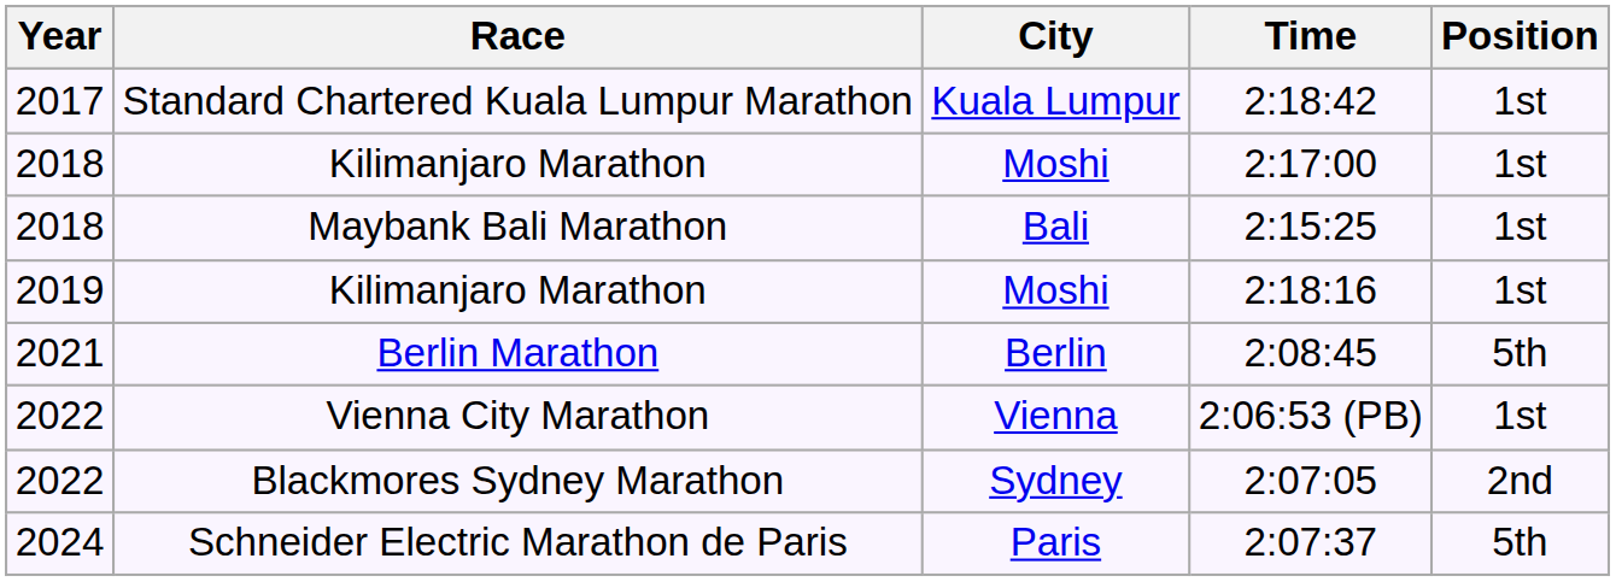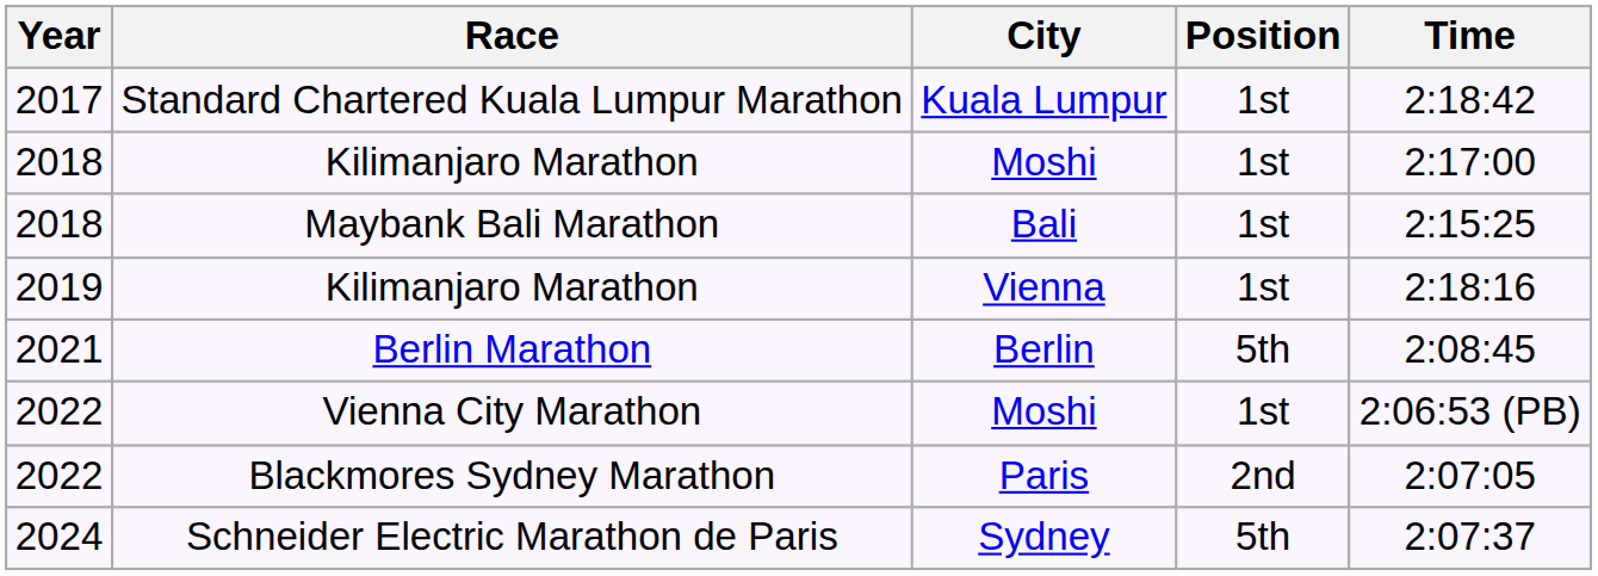 <table class="wikitable" style="text-align:center; background:#faf5ff;">
 <tr>
 <th>Year</th>
 <th>Race</th>
 <th>City</th>
+<th>Position</th>
 <th>Time</th>
-<th>Position</th>
 </tr>
 <tr>
 <td>2017</td>
 <td>Standard Chartered Kuala Lumpur Marathon</td>
 <td><a href='#'>Kuala Lumpur</a></td>
+<td>1st</td>
 <td>2:18:42</td>
-<td>1st</td>
 </tr>
 <tr>
 <td>2018</td>
 <td>Kilimanjaro Marathon</td>
 <td><a href='#'>Moshi</a></td>
+<td>1st</td>
 <td>2:17:00</td>
-<td>1st</td>
 </tr>
 <tr>
 <td>2018</td>
 <td>Maybank Bali Marathon</td>
 <td><a href='#'>Bali</a></td>
+<td>1st</td>
 <td>2:15:25</td>
-<td>1st</td>
 </tr>
 <tr>
 <td>2019</td>
 <td>Kilimanjaro Marathon</td>
-<td><a href='#'>Moshi</a></td>
+<td><a href='#'>Vienna</a></td>
+<td>1st</td>
 <td>2:18:16</td>
-<td>1st</td>
 </tr>
 <tr>
 <td>2021</td>
 <td><a href='#'>Berlin Marathon</a></td>
 <td><a href='#'>Berlin</a></td>
+<td>5th</td>
 <td>2:08:45</td>
-<td>5th</td>
 </tr>
 <tr>
 <td>2022</td>
 <td>Vienna City Marathon</td>
-<td><a href='#'>Vienna</a></td>
+<td><a href='#'>Moshi</a></td>
+<td>1st</td>
 <td>2:06:53 (PB)</td>
-<td>1st</td>
 </tr>
 <tr>
 <td>2022</td>
 <td>Blackmores Sydney Marathon</td>
-<td><a href='#'>Sydney</a></td>
+<td><a href='#'>Paris</a></td>
+<td>2nd</td>
 <td>2:07:05</td>
-<td>2nd</td>
 </tr>
 <tr>
 <td>2024</td>
 <td>Schneider Electric Marathon de Paris</td>
-<td><a href='#'>Paris</a></td>
+<td><a href='#'>Sydney</a></td>
+<td>5th</td>
 <td>2:07:37</td>
-<td>5th</td>
 </tr>
 </table>
